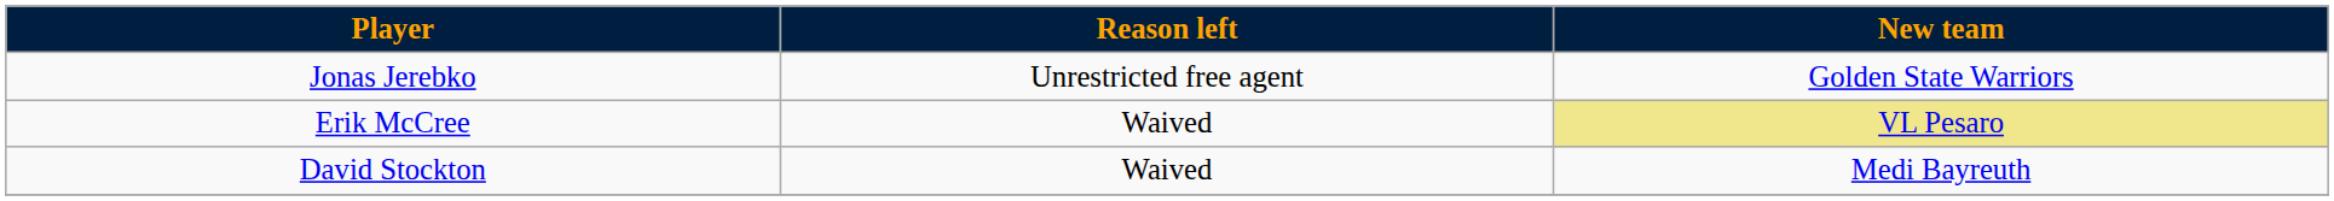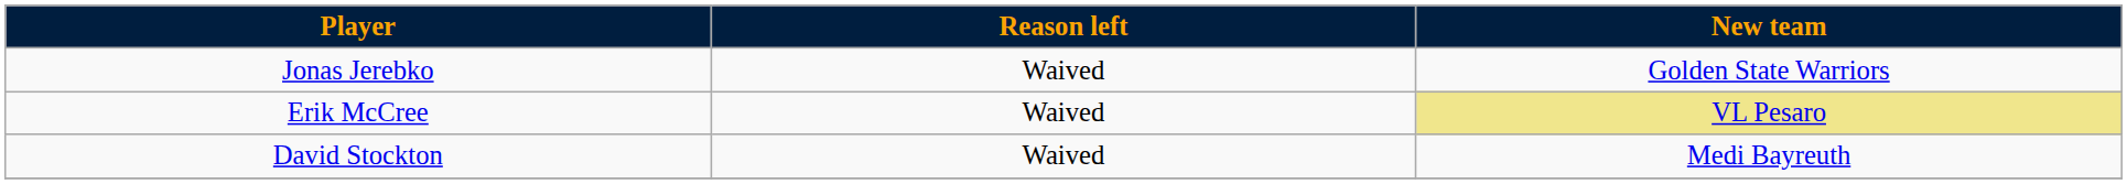 <table class="wikitable sortable sortable" style="text-align: center">
 <tr>
 <th style="background:#001e3f; color:#fca404" width="10%">Player</th>
 <th style="background:#001e3f; color:#fca404" width="10%">Reason left</th>
 <th style="background:#001e3f; color:#fca404" width="10%">New team</th>
 </tr>
 <tr style="text-align: center">
 <td><a href='#'>Jonas Jerebko</a></td>
-<td>Unrestricted free agent</td>
+<td>Waived</td>
 <td><a href='#'>Golden State Warriors</a></td>
 </tr>
 <tr style="text-align: center">
 <td><a href='#'>Erik McCree</a></td>
 <td>Waived</td>
 <td style="background: khaki;"> <a href='#'>VL Pesaro</a></td>
 </tr>
 <tr style="text-align: center">
 <td><a href='#'>David Stockton</a></td>
 <td>Waived</td>
 <td> <a href='#'>Medi Bayreuth</a></td>
 </tr>
 <tr>
 </tr>
 </table>
